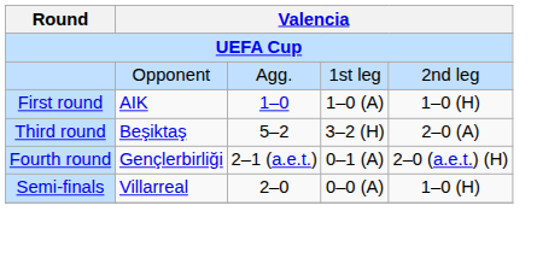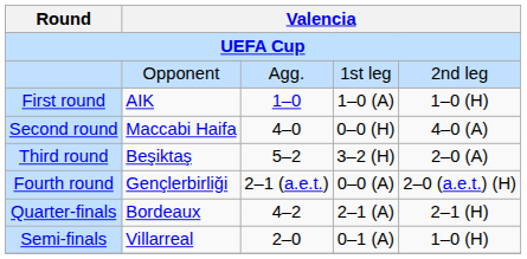 <table class="wikitable" style="text-align: center;">
 <tr>
 <th>Round</th>
 <th colspan=4> <a href='#'>Valencia</a></th>
 </tr>
 <tr>
 <td bgcolor=#cle0ff colspan=5><strong><a href='#'>UEFA Cup</a></strong></td>
 </tr>
 <tr bgcolor=#c1e0ff>
 <td></td>
 <td>Opponent</td>
 <td>Agg.</td>
 <td>1st leg</td>
 <td>2nd leg</td>
 </tr>
 <tr>
 <td bgcolor=#cle0ff><a href='#'>First round</a></td>
 <td align=left> <a href='#'>AIK</a></td>
 <td><a href='#'>1–0</a></td>
 <td>1–0 (A)</td>
 <td>1–0 (H)</td>
 </tr>
 <tr>
+<td bgcolor=#cle0ff><a href='#'>Second round</a></td>
+<td align=left> <a href='#'>Maccabi Haifa</a></td>
+<td>4–0</td>
+<td>0–0 (H)</td>
+<td>4–0 (A)</td>
+</tr>
+<tr>
 <td bgcolor=#c1e0ff><a href='#'>Third round</a></td>
 <td align=left> <a href='#'>Beşiktaş</a></td>
 <td>5–2</td>
 <td>3–2 (H)</td>
 <td>2–0 (A)</td>
 </tr>
 <tr>
 <td bgcolor=#c1e0ff><a href='#'>Fourth round</a></td>
 <td align=left> <a href='#'>Gençlerbirliği</a></td>
 <td>2–1 (<a href='#'>a.e.t.</a>)</td>
-<td>0–1 (A)</td>
+<td>0–0 (A)</td>
 <td>2–0 (<a href='#'>a.e.t.</a>) (H)</td>
+</tr>
+<tr>
+<td bgcolor=#c1e0ff><a href='#'>Quarter-finals</a></td>
+<td align=left> <a href='#'>Bordeaux</a></td>
+<td>4–2</td>
+<td>2–1 (A)</td>
+<td>2–1 (H)</td>
 </tr>
 <tr>
 <td bgcolor=#c1e0ff><a href='#'>Semi-finals</a></td>
 <td align=left> <a href='#'>Villarreal</a></td>
 <td>2–0</td>
-<td>0–0 (A)</td>
+<td>0–1 (A)</td>
 <td>1–0 (H)</td>
 </tr>
 <tr>
 </tr>
 </table>
